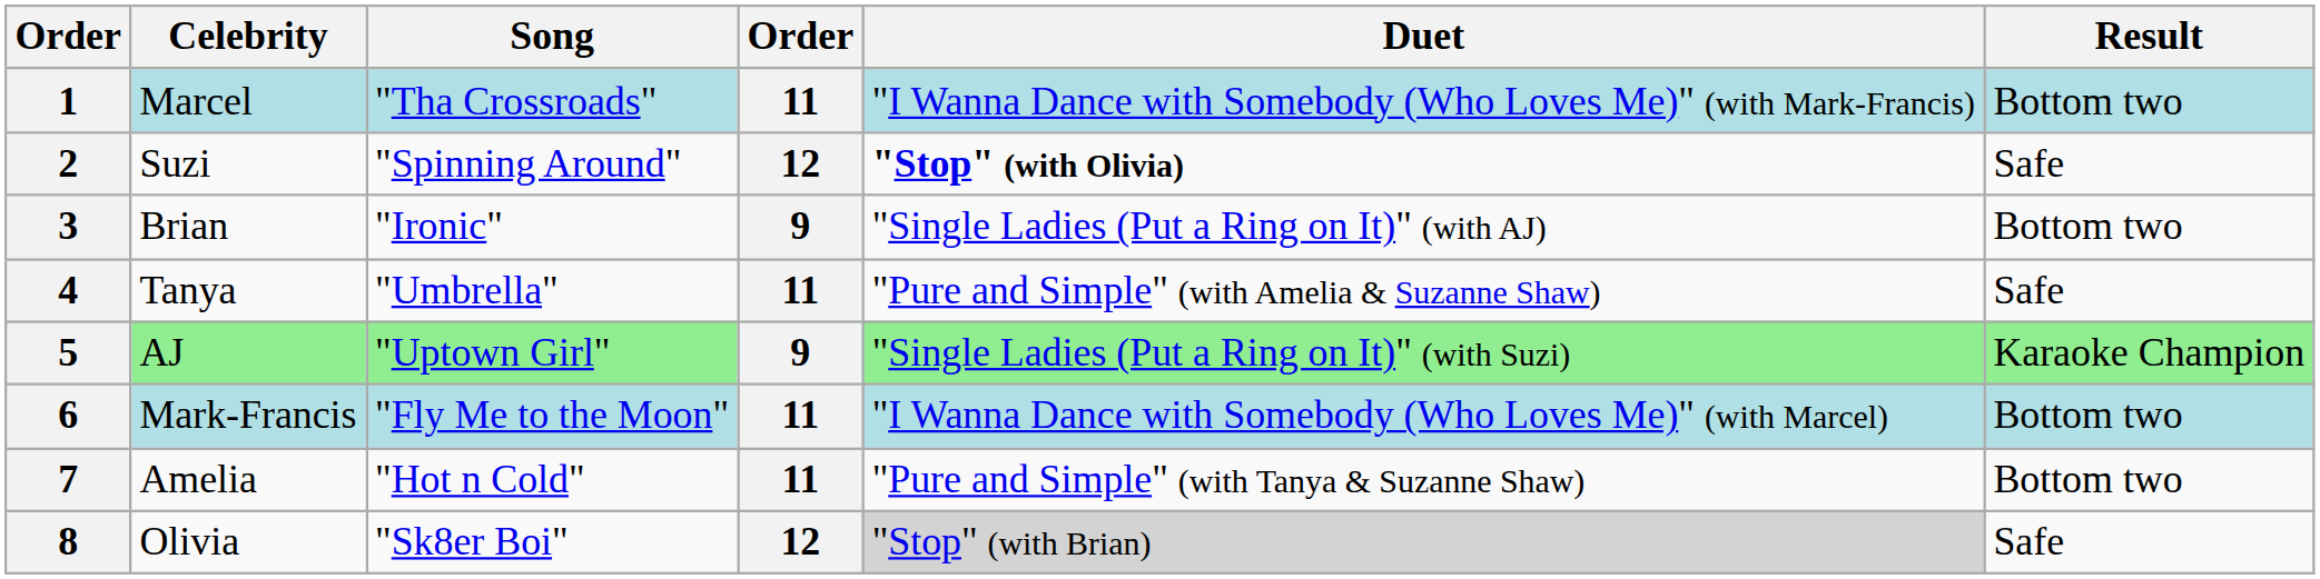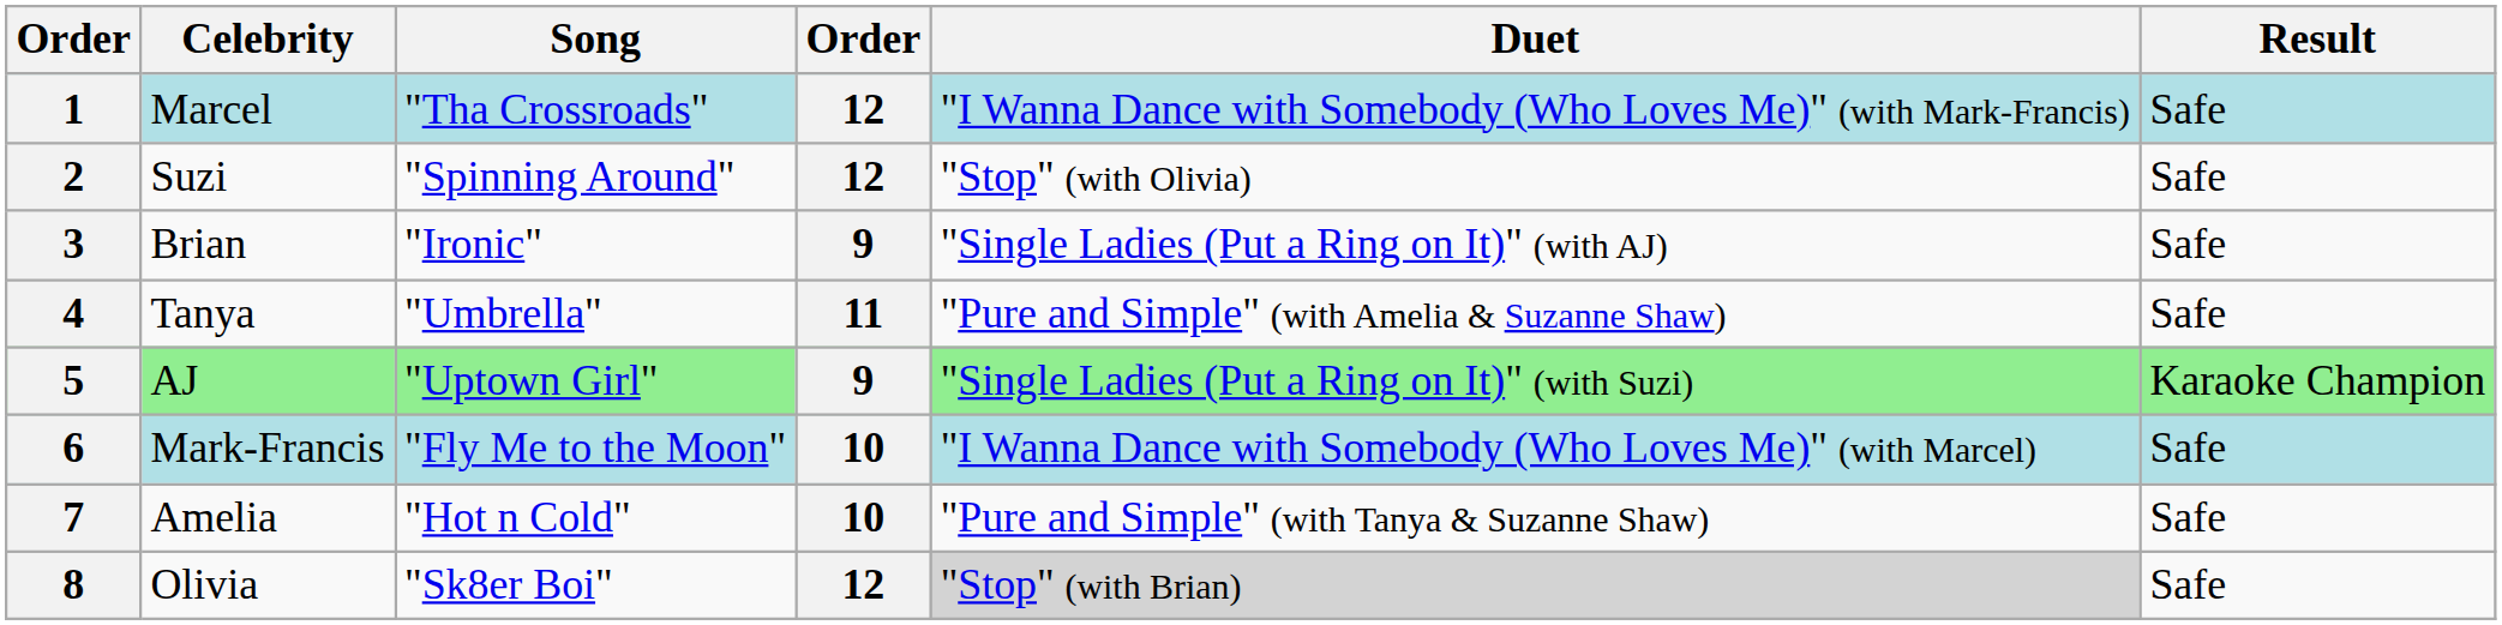 <table class="wikitable sortable collapsed">
 <tr style="text-align:Center; background:#cc;">
 <th>Order</th>
 <th>Celebrity</th>
 <th>Song</th>
 <th>Order</th>
 <th>Duet</th>
 <th>Result</th>
 </tr>
 <tr style="background:#b0e0e6;">
 <th>1</th>
 <td>Marcel</td>
 <td>"<a href='#'>Tha Crossroads</a>"</td>
-<th>11</th>
+<th>12</th>
 <td>"<a href='#'>I Wanna Dance with Somebody (Who Loves Me)</a>" <small>(with Mark-Francis)</small></td>
-<td>Bottom two</td>
+<td>Safe</td>
 </tr>
 <tr>
 <th>2</th>
 <td>Suzi</td>
 <td>"<a href='#'>Spinning Around</a>"</td>
 <th>12</th>
-<td><strong>"<a href='#'>Stop</a>" <small>(with Olivia)</small></strong></td>
+<td>"<a href='#'>Stop</a>" <small>(with Olivia)</small></td>
 <td>Safe</td>
 </tr>
 <tr>
 <th>3</th>
 <td>Brian</td>
 <td>"<a href='#'>Ironic</a>"</td>
 <th>9</th>
 <td>"<a href='#'>Single Ladies (Put a Ring on It)</a>" <small>(with AJ)</small></td>
-<td>Bottom two</td>
+<td>Safe</td>
 </tr>
 <tr>
 <th>4</th>
 <td>Tanya</td>
 <td>"<a href='#'>Umbrella</a>"</td>
 <th>11</th>
 <td>"<a href='#'>Pure and Simple</a>" <small>(with Amelia & <a href='#'>Suzanne Shaw</a>)</small></td>
 <td>Safe</td>
 </tr>
 <tr style="background:lightgreen;">
 <th>5</th>
 <td>AJ</td>
 <td>"<a href='#'>Uptown Girl</a>"</td>
 <th>9</th>
 <td>"<a href='#'>Single Ladies (Put a Ring on It)</a>" <small>(with Suzi)</small></td>
 <td>Karaoke Champion</td>
 </tr>
 <tr style="background:#b0e0e6;">
 <th>6</th>
 <td>Mark-Francis</td>
 <td>"<a href='#'>Fly Me to the Moon</a>"</td>
-<th>11</th>
+<th>10</th>
 <td>"<a href='#'>I Wanna Dance with Somebody (Who Loves Me)</a>" <small>(with Marcel)</small></td>
-<td>Bottom two</td>
+<td>Safe</td>
 </tr>
 <tr>
 <th>7</th>
 <td>Amelia</td>
 <td>"<a href='#'>Hot n Cold</a>"</td>
-<th>11</th>
+<th>10</th>
 <td>"<a href='#'>Pure and Simple</a>" <small>(with Tanya & Suzanne Shaw)</small></td>
-<td>Bottom two</td>
+<td>Safe</td>
 </tr>
 <tr>
 <th>8</th>
 <td>Olivia</td>
 <td>"<a href='#'>Sk8er Boi</a>"</td>
 <th>12</th>
 <td style="background: lightgrey;">"<a href='#'>Stop</a>" <small>(with Brian)</small></td>
 <td>Safe</td>
 </tr>
 </table>
